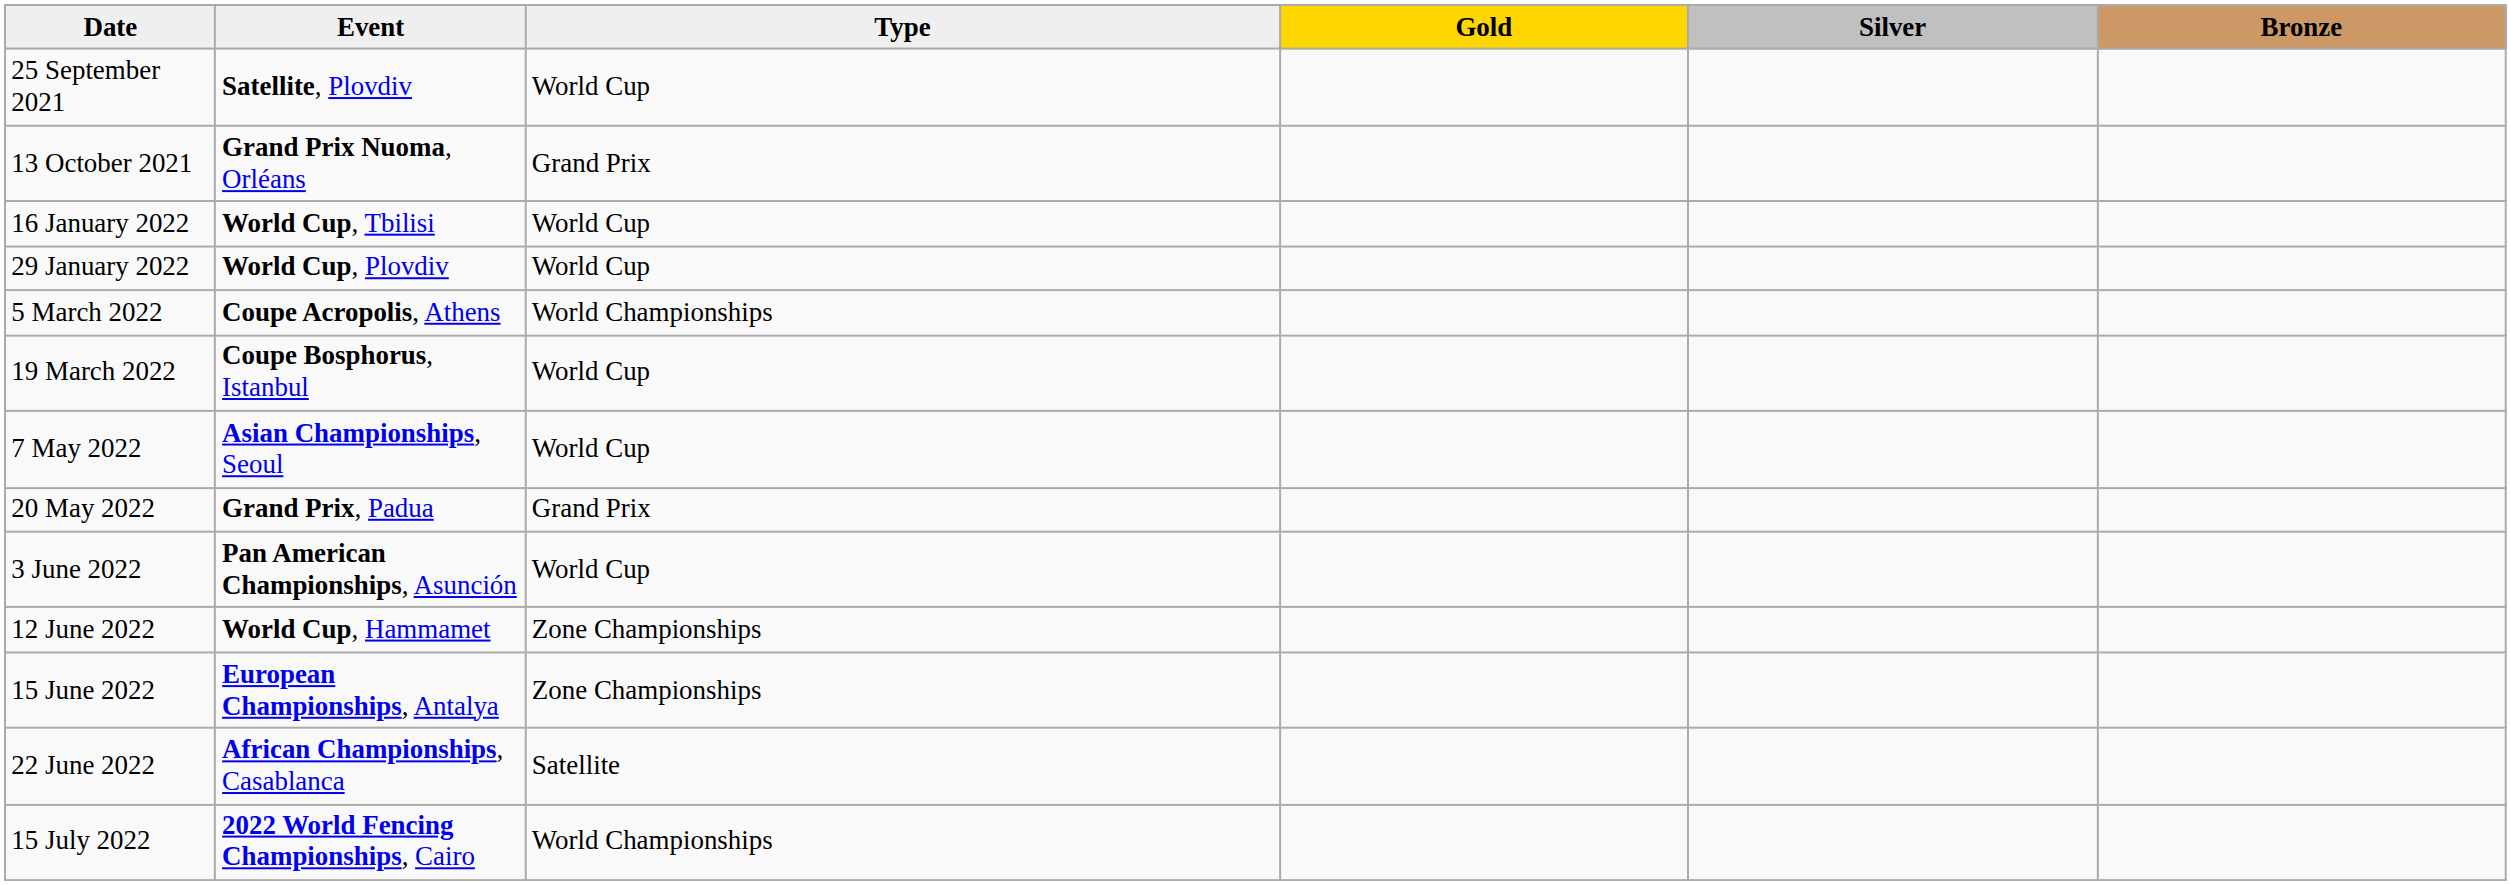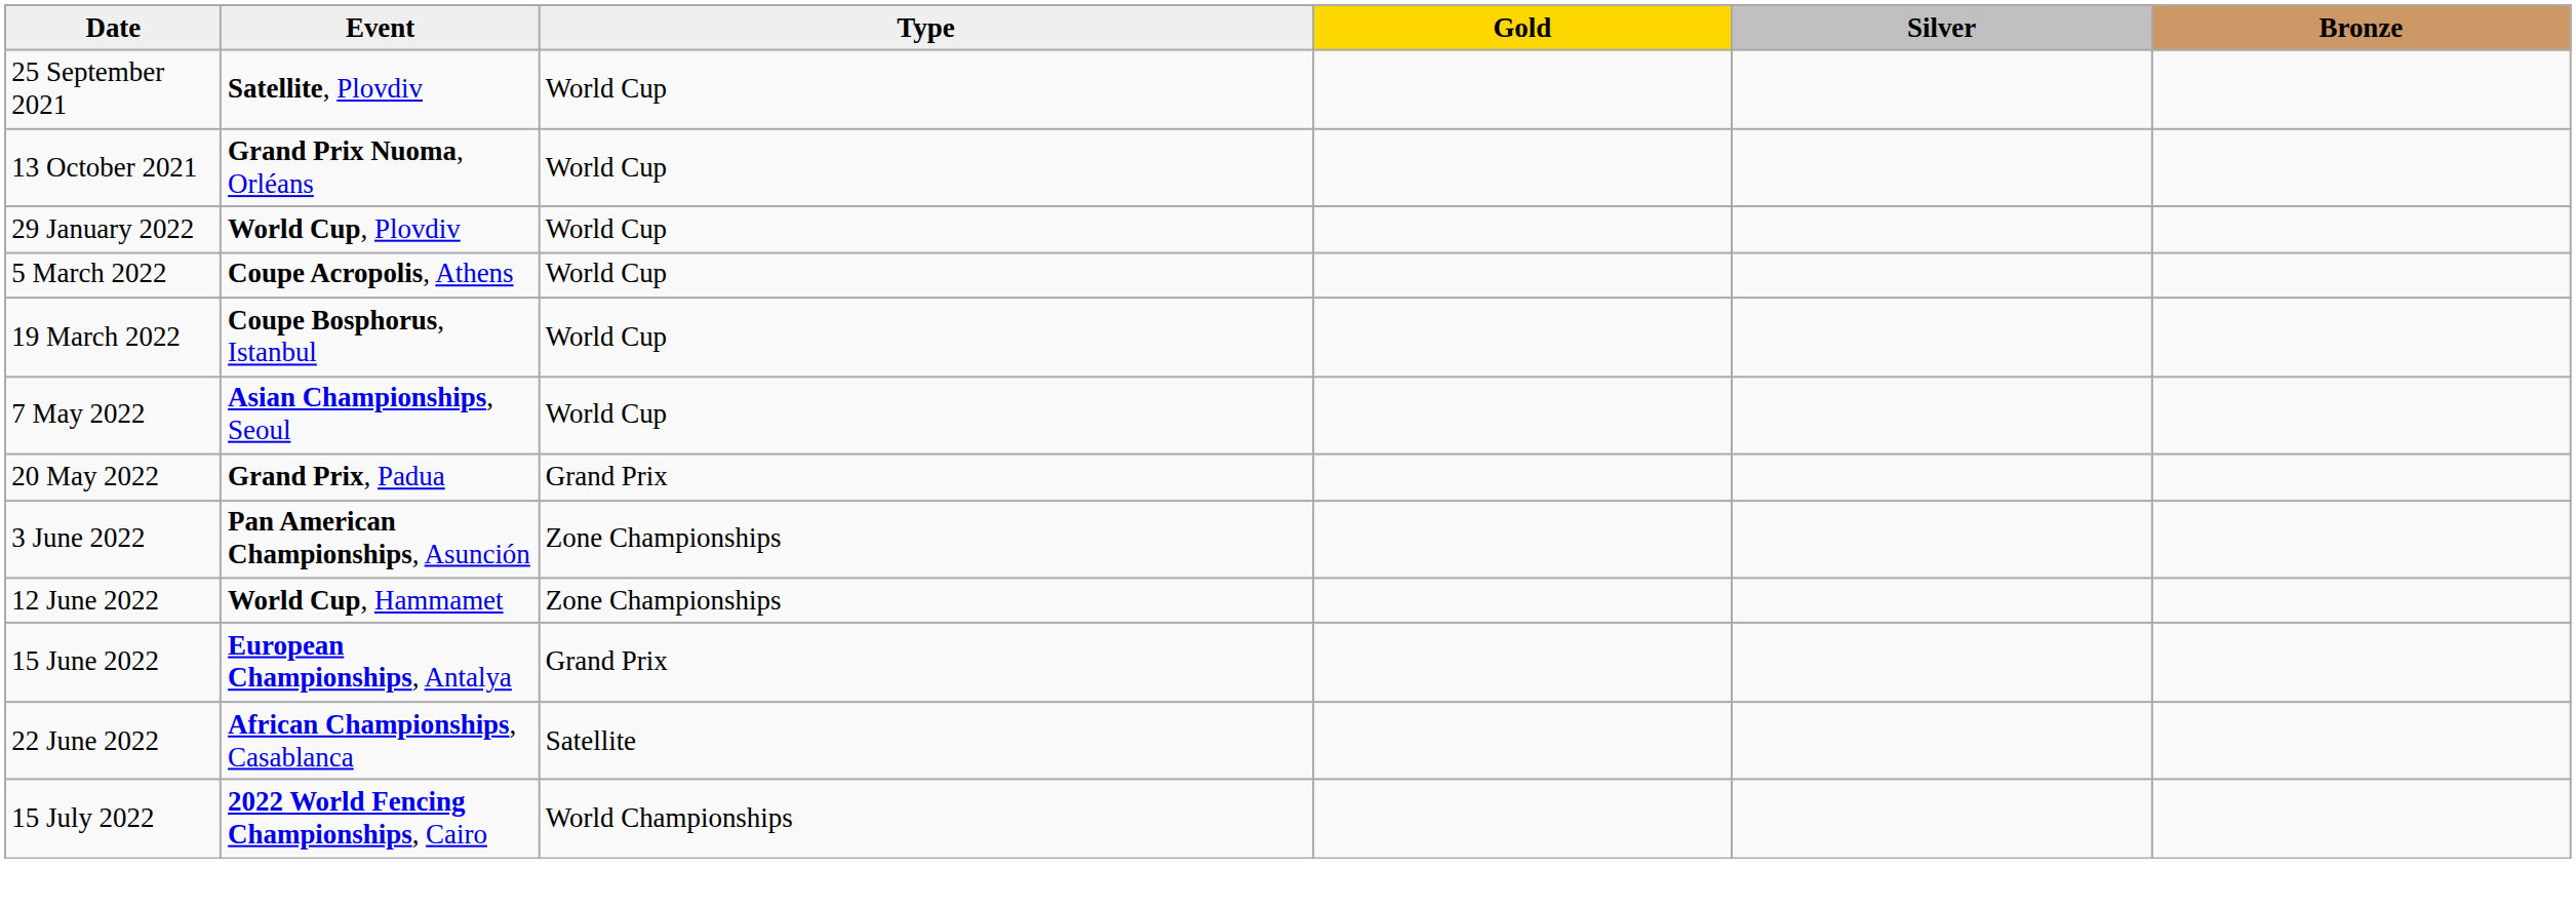 <table class="wikitable sortable" style="font-size: 85%" width="100%">
 <tr align=center>
 <th scope=col style="width:100px; background: #efefef;">Date</th>
 <th scope=col style="width:150px; background: #efefef;">Event</th>
 <th scope=col style="background: #efefef;">Type</th>
 <th scope=col colspan=1 style="width:200px; background: gold;">Gold</th>
 <th scope=col colspan=1 style="width:200px; background: silver;">Silver</th>
 <th scope=col colspan=1 style="width:200px; background: #cc9966;">Bronze</th>
 </tr>
 <tr>
 <td>25 September 2021</td>
 <td><strong>Satellite</strong>, <a href='#'>Plovdiv</a></td>
 <td>World Cup</td>
 <td></td>
 <td></td>
 <td><br></td>
 </tr>
 <tr>
 <td>13 October 2021</td>
 <td><strong>Grand Prix Nuoma</strong>, <a href='#'>Orléans</a></td>
-<td>Grand Prix</td>
-<td></td>
-<td></td>
-<td><br></td>
-</tr>
-<tr>
-<td>16 January 2022</td>
-<td><strong>World Cup</strong>, <a href='#'>Tbilisi</a></td>
 <td>World Cup</td>
 <td></td>
 <td></td>
 <td><br></td>
 </tr>
 <tr>
 <td>29 January 2022</td>
 <td><strong>World Cup</strong>, <a href='#'>Plovdiv</a></td>
 <td>World Cup</td>
 <td></td>
 <td></td>
 <td><br></td>
 </tr>
 <tr>
 <td>5 March 2022</td>
 <td><strong>Coupe Acropolis</strong>, <a href='#'>Athens</a></td>
-<td>World Championships</td>
+<td>World Cup</td>
 <td></td>
 <td></td>
 <td><br></td>
 </tr>
 <tr>
 <td>19 March 2022</td>
 <td><strong>Coupe Bosphorus</strong>, <a href='#'>Istanbul</a></td>
 <td>World Cup</td>
 <td></td>
 <td></td>
 <td><br></td>
 </tr>
 <tr>
 <td>7 May 2022</td>
 <td><strong><a href='#'>Asian Championships</a></strong>, <a href='#'>Seoul</a></td>
 <td>World Cup</td>
 <td></td>
 <td></td>
 <td><br></td>
 </tr>
 <tr>
 <td>20 May 2022</td>
 <td><strong>Grand Prix</strong>, <a href='#'>Padua</a></td>
 <td>Grand Prix</td>
 <td></td>
 <td></td>
 <td><br></td>
 </tr>
 <tr>
 <td>3 June 2022</td>
 <td><strong>Pan American Championships</strong>, <a href='#'>Asunción</a></td>
-<td>World Cup</td>
+<td>Zone Championships</td>
 <td></td>
 <td></td>
 <td><br></td>
 </tr>
 <tr>
 <td>12 June 2022</td>
 <td><strong>World Cup</strong>, <a href='#'>Hammamet</a></td>
 <td>Zone Championships</td>
 <td></td>
 <td></td>
 <td><br></td>
 </tr>
 <tr>
 <td>15 June 2022</td>
 <td><strong><a href='#'>European Championships</a></strong>, <a href='#'>Antalya</a></td>
-<td>Zone Championships</td>
+<td>Grand Prix</td>
 <td></td>
 <td></td>
 <td><br></td>
 </tr>
 <tr>
 <td>22 June 2022</td>
 <td><strong><a href='#'>African Championships</a></strong>, <a href='#'>Casablanca</a></td>
 <td>Satellite</td>
 <td></td>
 <td></td>
 <td><br></td>
 </tr>
 <tr>
 <td>15 July 2022</td>
 <td><strong><a href='#'>2022 World Fencing Championships</a></strong>, <a href='#'>Cairo</a></td>
 <td>World Championships</td>
 <td></td>
 <td></td>
 <td><br></td>
 </tr>
 </table>
